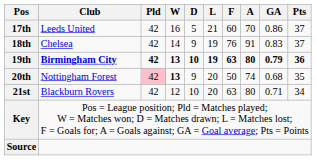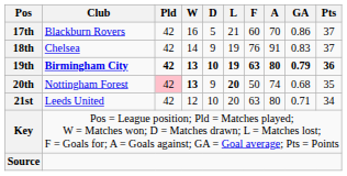 <table class="wikitable" style="text-align:center">
 <tr>
 <th scope="col">Pos</th>
 <th scope="col">Club</th>
 <th scope="col">Pld</th>
 <th scope="col">W</th>
 <th scope="col">D</th>
 <th scope="col">L</th>
 <th scope="col">F</th>
 <th scope="col">A</th>
 <th scope="col">GA</th>
 <th scope="col">Pts</th>
 </tr>
 <tr>
 <th scope="row">17th</th>
-<td align="left"><a href='#'>Leeds United</a></td>
+<td align="left"><a href='#'>Blackburn Rovers</a></td>
 <td>42</td>
 <td>16</td>
 <td>5</td>
 <td>21</td>
 <td>60</td>
 <td>70</td>
 <td>0.86</td>
 <td>37</td>
 </tr>
 <tr>
 <th scope="row">18th</th>
 <td align="left"><a href='#'>Chelsea</a></td>
 <td>42</td>
 <td>14</td>
 <td>9</td>
 <td>19</td>
 <td>76</td>
 <td>91</td>
 <td>0.83</td>
 <td>37</td>
 </tr>
 <tr style="font-weight:bold">
 <th scope="row">19th</th>
 <td align="left"><a href='#'>Birmingham City</a></td>
 <td>42</td>
 <td>13</td>
 <td>10</td>
 <td>19</td>
 <td>63</td>
 <td>80</td>
 <td>0.79</td>
 <td>36</td>
 </tr>
 <tr>
 <th scope="row">20th</th>
 <td align="left"><a href='#'>Nottingham Forest</a></td>
 <td style="background: pink;">42</td>
 <td><strong>13</strong></td>
 <td>9</td>
-<td>20</td>
+<td><strong>20</strong></td>
 <td>50</td>
 <td>74</td>
 <td>0.68</td>
 <td>35</td>
 </tr>
 <tr>
 <th scope="row">21st</th>
-<td align="left"><a href='#'>Blackburn Rovers</a></td>
+<td align="left"><a href='#'>Leeds United</a></td>
 <td>42</td>
 <td>12</td>
 <td>10</td>
 <td>20</td>
 <td>63</td>
 <td>80</td>
 <td>0.71</td>
 <td>34</td>
 </tr>
 <tr>
 <th scope="row">Key</th>
 <td colspan="9">Pos = League position; Pld = Matches played;<br>W = Matches won; D = Matches drawn; L = Matches lost;<br>F = Goals for; A = Goals against; GA = <a href='#'>Goal average</a>; Pts = Points</td>
 </tr>
 <tr>
 <th scope="row">Source</th>
 <td colspan="9"></td>
 </tr>
 </table>
